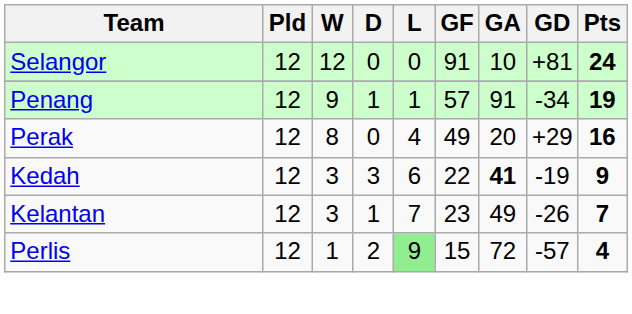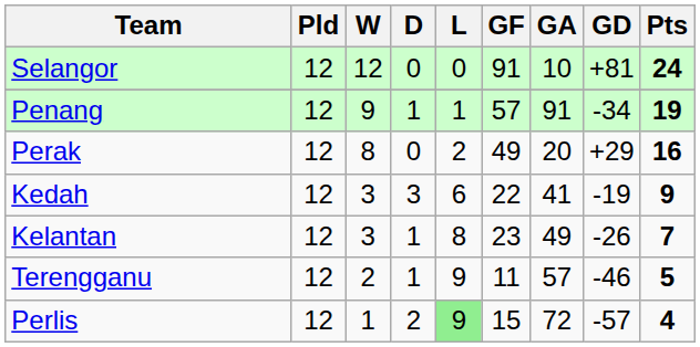 <table class="wikitable" style="text-align: center;">
 <tr>
 <th width=165>Team</th>
 <th width=20>Pld</th>
 <th width=20>W</th>
 <th width=20>D</th>
 <th width=20>L</th>
 <th width=20>GF</th>
 <th width=20>GA</th>
 <th width=20>GD</th>
 <th width=20>Pts</th>
 </tr>
 <tr style="background: #ccffcc;">
 <td align=left><a href='#'>Selangor</a></td>
 <td>12</td>
 <td>12</td>
 <td>0</td>
 <td>0</td>
 <td>91</td>
 <td>10</td>
 <td>+81</td>
 <td><strong>24</strong></td>
 </tr>
 <tr>
 </tr>
 <tr style="background: #ccffcc;">
 <td align=left><a href='#'>Penang</a></td>
 <td>12</td>
 <td>9</td>
 <td>1</td>
 <td>1</td>
 <td>57</td>
 <td>91</td>
 <td>-34</td>
 <td><strong>19</strong></td>
 </tr>
 <tr>
 <td align=left><a href='#'>Perak</a></td>
 <td>12</td>
 <td>8</td>
 <td>0</td>
-<td>4</td>
+<td>2</td>
 <td>49</td>
 <td>20</td>
 <td>+29</td>
 <td><strong>16</strong></td>
 </tr>
 <tr>
 <td align=left><a href='#'>Kedah</a></td>
 <td>12</td>
 <td>3</td>
 <td>3</td>
 <td>6</td>
 <td>22</td>
-<td><strong>41</strong></td>
+<td>41</td>
 <td>-19</td>
 <td><strong>9</strong></td>
 </tr>
 <tr>
 <td align=left><a href='#'>Kelantan</a></td>
 <td>12</td>
 <td>3</td>
 <td>1</td>
-<td>7</td>
+<td>8</td>
 <td>23</td>
 <td>49</td>
 <td>-26</td>
 <td><strong>7</strong></td>
+</tr>
+<tr>
+<td align=left><a href='#'>Terengganu</a></td>
+<td>12</td>
+<td>2</td>
+<td>1</td>
+<td>9</td>
+<td>11</td>
+<td>57</td>
+<td>-46</td>
+<td><strong>5</strong></td>
 </tr>
 <tr>
 <td align=left><a href='#'>Perlis</a></td>
 <td>12</td>
 <td>1</td>
 <td>2</td>
 <td style="background: lightgreen;">9</td>
 <td>15</td>
 <td>72</td>
 <td>-57</td>
 <td><strong>4</strong></td>
 </tr>
 </table>
